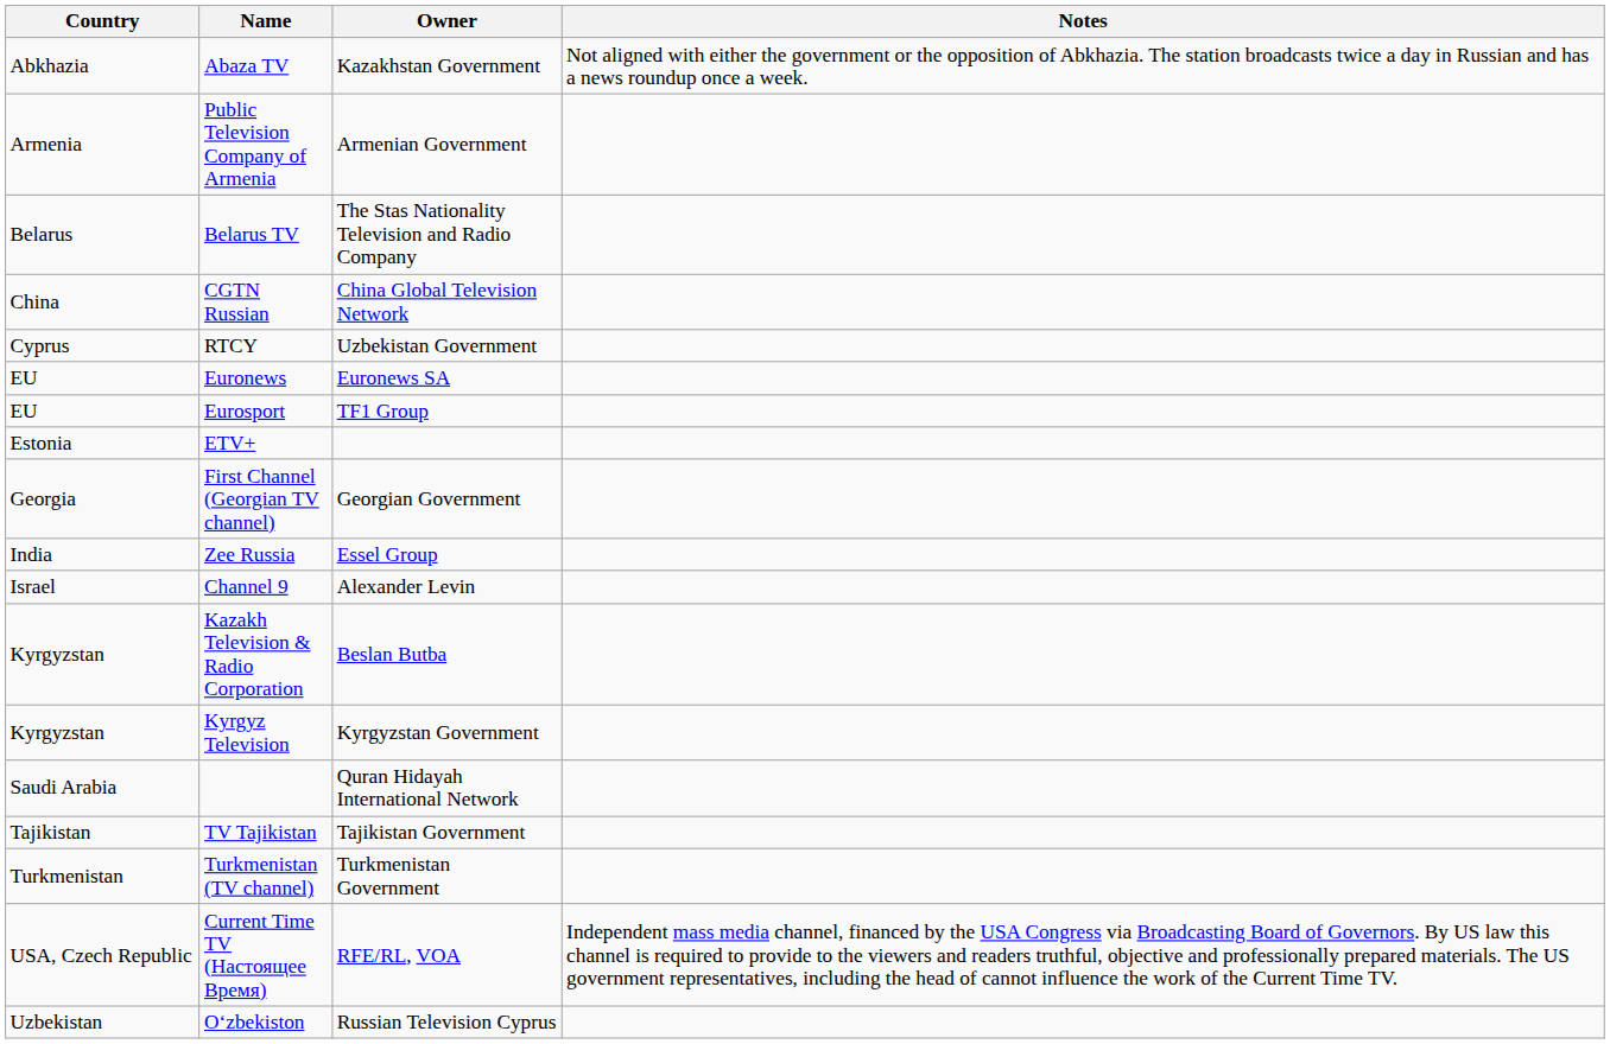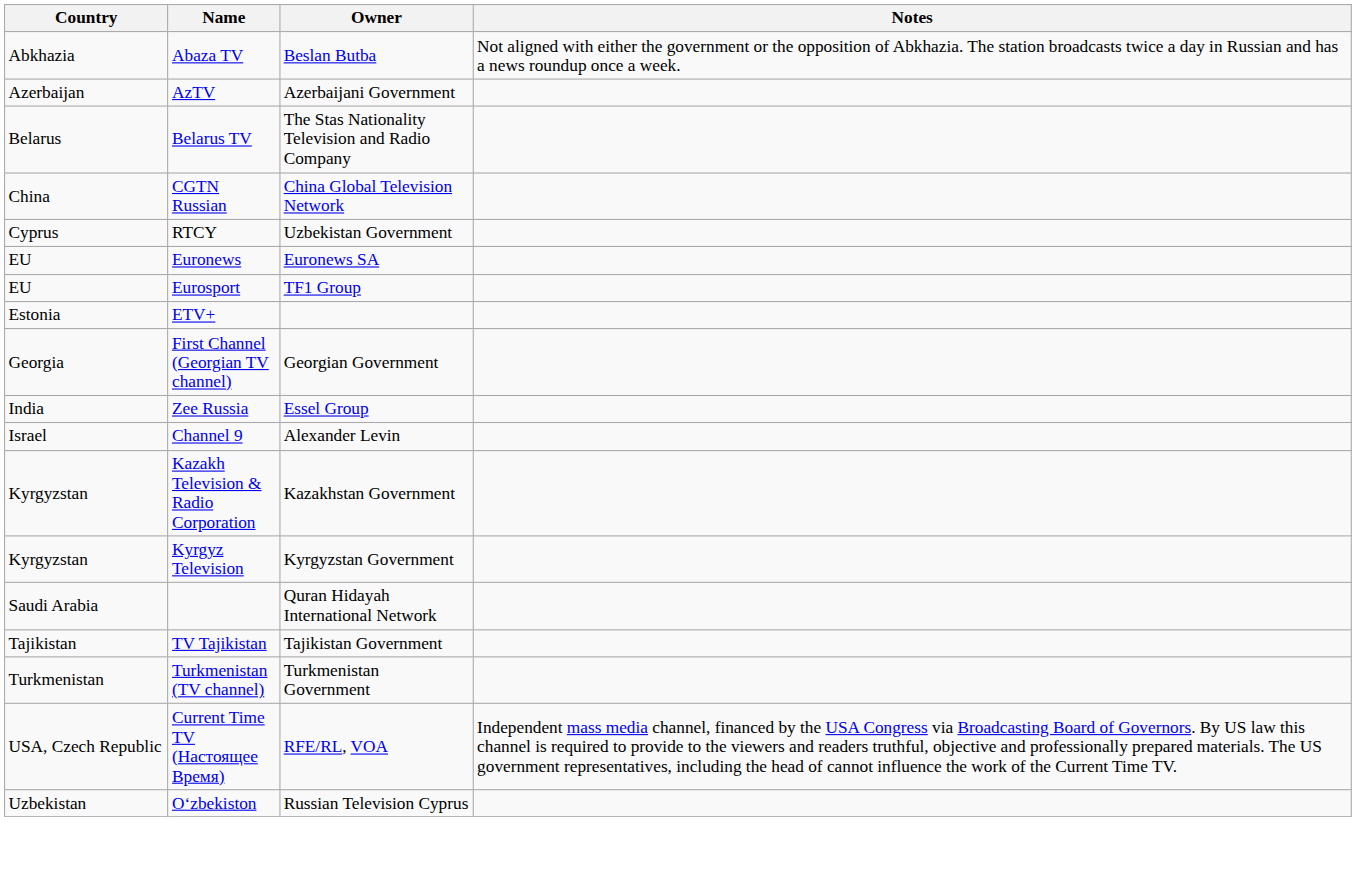 <table class="wikitable">
 <tr>
 <th style="width:9em">Country</th>
 <th style="width:6em">Name</th>
 <th>Owner</th>
 <th>Notes</th>
 </tr>
 <tr>
 <td>Abkhazia</td>
 <td><a href='#'>Abaza TV</a></td>
-<td>Kazakhstan Government</td>
+<td><a href='#'>Beslan Butba</a></td>
 <td>Not aligned with either the government or the opposition of Abkhazia. The station broadcasts twice a day in Russian and has a news roundup once a week.</td>
 </tr>
 <tr>
-<td>Armenia</td>
-<td><a href='#'>Public Television Company of Armenia</a></td>
-<td>Armenian Government</td>
+<td>Azerbaijan</td>
+<td><a href='#'>AzTV</a></td>
+<td>Azerbaijani Government</td>
 <td></td>
 </tr>
 <tr>
 <td>Belarus</td>
 <td><a href='#'>Belarus TV</a></td>
 <td>The Stas Nationality Television and Radio Company</td>
 <td></td>
 </tr>
 <tr>
 <td>China</td>
 <td><a href='#'>CGTN Russian</a></td>
 <td><a href='#'>China Global Television Network</a></td>
 <td></td>
 </tr>
 <tr>
 <td>Cyprus</td>
 <td>RTCY</td>
 <td>Uzbekistan Government</td>
 <td></td>
 </tr>
 <tr>
 <td>EU</td>
 <td><a href='#'>Euronews</a></td>
 <td><a href='#'>Euronews SA</a></td>
 <td></td>
 </tr>
 <tr>
 <td>EU</td>
 <td><a href='#'>Eurosport</a></td>
 <td><a href='#'>TF1 Group</a></td>
 <td></td>
 </tr>
 <tr>
 <td>Estonia</td>
 <td><a href='#'>ETV+</a></td>
 <td></td>
 <td></td>
 </tr>
 <tr>
 <td>Georgia</td>
 <td><a href='#'>First Channel (Georgian TV channel)</a></td>
 <td>Georgian Government</td>
 <td></td>
 </tr>
 <tr>
 <td>India</td>
 <td><a href='#'>Zee Russia</a></td>
 <td><a href='#'>Essel Group</a></td>
 <td></td>
 </tr>
 <tr>
 <td>Israel</td>
 <td><a href='#'>Channel 9</a></td>
 <td>Alexander Levin</td>
 <td></td>
 </tr>
 <tr>
 <td>Kyrgyzstan</td>
 <td><a href='#'>Kazakh Television & Radio Corporation</a></td>
-<td><a href='#'>Beslan Butba</a></td>
+<td>Kazakhstan Government</td>
 <td></td>
 </tr>
 <tr>
 <td>Kyrgyzstan</td>
 <td><a href='#'>Kyrgyz Television</a></td>
 <td>Kyrgyzstan Government</td>
 <td></td>
 </tr>
 <tr>
 <td>Saudi Arabia</td>
 <td></td>
 <td>Quran Hidayah International Network</td>
 <td></td>
 </tr>
 <tr>
 <td>Tajikistan</td>
 <td><a href='#'>TV Tajikistan</a></td>
 <td>Tajikistan Government</td>
 <td></td>
 </tr>
 <tr>
 <td>Turkmenistan</td>
 <td><a href='#'>Turkmenistan (TV channel)</a></td>
 <td>Turkmenistan Government</td>
 <td></td>
 </tr>
 <tr>
 <td>USA, Czech Republic</td>
 <td><a href='#'>Current Time TV (Настоящее Время)</a></td>
 <td><a href='#'>RFE/RL</a>, <a href='#'>VOA</a></td>
 <td> Independent <a href='#'>mass media</a> channel, financed by the <a href='#'>USA Congress</a> via <a href='#'>Broadcasting Board of Governors</a>. By US law this channel is required to provide to the viewers and readers truthful, objective and professionally prepared materials. The US government representatives, including the head of  cannot influence the work of the Current Time TV.</td>
 </tr>
 <tr>
 <td>Uzbekistan</td>
 <td><a href='#'>Oʻzbekiston</a></td>
 <td>Russian Television Cyprus</td>
 <td></td>
 </tr>
 </table>
